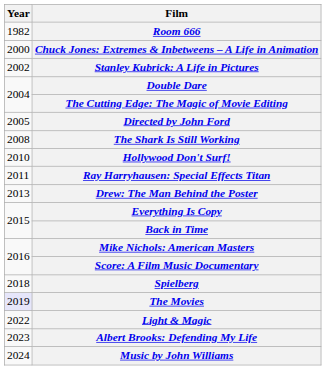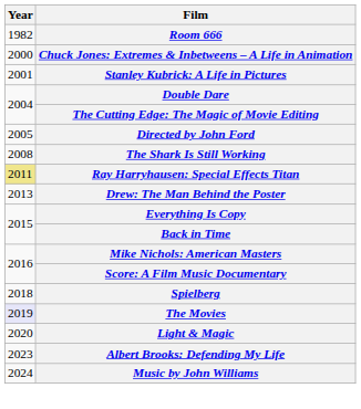 <table class="wikitable plainrowheaders">
 <tr>
 <th scope="col">Year</th>
 <th scope="col">Film</th>
 </tr>
 <tr>
 <td>1982</td>
 <th scope="row"><em><a href='#'>Room 666</a></em></th>
 </tr>
 <tr>
 <td>2000</td>
 <th scope="row"><em><a href='#'>Chuck Jones: Extremes & Inbetweens – A Life in Animation</a></em></th>
 </tr>
 <tr>
-<td>2002</td>
+<td>2001</td>
 <th scope="row"><em><a href='#'>Stanley Kubrick: A Life in Pictures</a></em></th>
 </tr>
 <tr>
 <td rowspan="2">2004</td>
 <th scope="row"><em><a href='#'>Double Dare</a></em></th>
 </tr>
 <tr>
 <th scope="row"><em><a href='#'>The Cutting Edge: The Magic of Movie Editing</a></em></th>
 </tr>
 <tr>
 <td>2005</td>
 <th scope="row"><em><a href='#'>Directed by John Ford</a></em></th>
 </tr>
 <tr>
 <td>2008</td>
 <th scope="row"><em><a href='#'>The Shark Is Still Working</a></em></th>
 </tr>
 <tr>
-<td>2010</td>
-<th scope="row"><em><a href='#'>Hollywood Don't Surf!</a></em></th>
-</tr>
-<tr>
-<td>2011</td>
+<td style="background: khaki;">2011</td>
 <th scope="row"><em><a href='#'>Ray Harryhausen: Special Effects Titan</a></em></th>
 </tr>
 <tr>
 <td>2013</td>
 <th scope="row"><em><a href='#'>Drew: The Man Behind the Poster</a></em></th>
 </tr>
 <tr>
 <td rowspan=2>2015</td>
 <th scope="row"><em><a href='#'>Everything Is Copy</a></em></th>
 </tr>
 <tr>
 <th scope="row"><em><a href='#'>Back in Time</a></em></th>
 </tr>
 <tr>
 <td rowspan=2>2016</td>
 <th scope="row"><em><a href='#'>Mike Nichols: American Masters</a></em></th>
 </tr>
 <tr>
 <th scope="row"><em><a href='#'>Score: A Film Music Documentary</a></em></th>
 </tr>
 <tr>
 <td>2018</td>
 <th scope="row"><em><a href='#'>Spielberg</a></em></th>
 </tr>
 <tr>
 <td style="background: lavender;">2019</td>
 <th scope="row"><em><a href='#'>The Movies</a></em></th>
 </tr>
 <tr>
-<td>2022</td>
+<td>2020</td>
 <th scope="row"><em><a href='#'>Light & Magic</a></em></th>
 </tr>
 <tr>
 <td>2023</td>
 <th scope="row"><em><a href='#'>Albert Brooks: Defending My Life</a></em></th>
 </tr>
 <tr>
 <td>2024</td>
 <th scope="row"><em><a href='#'>Music by John Williams</a></em></th>
 </tr>
 </table>
